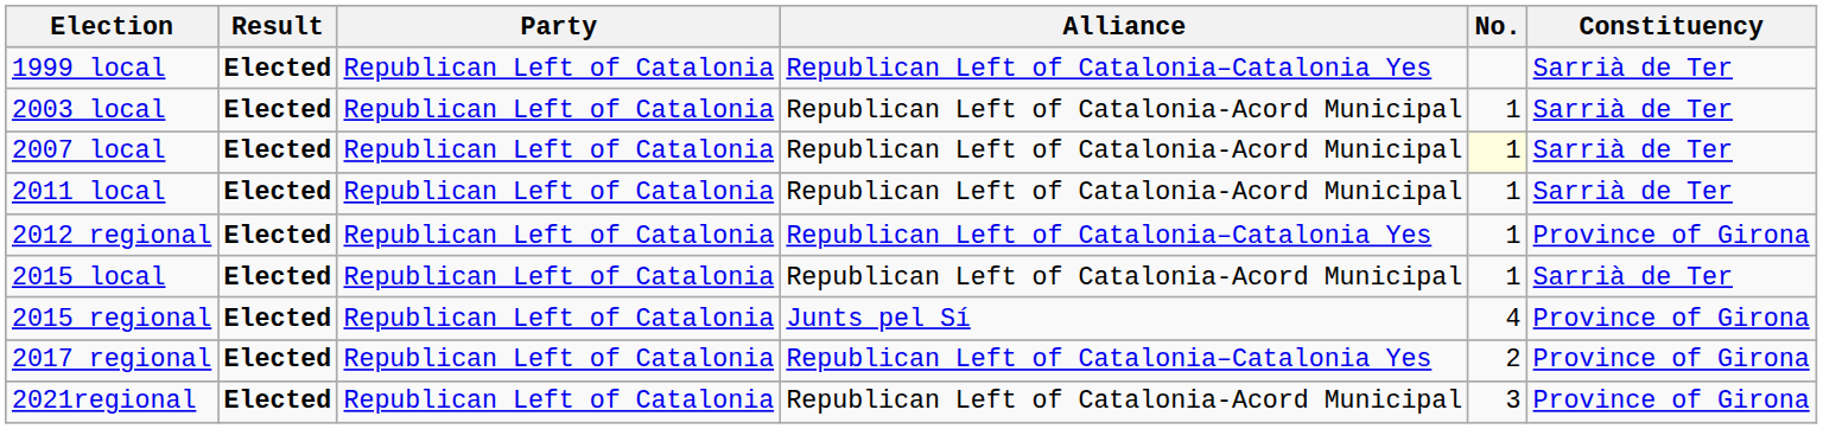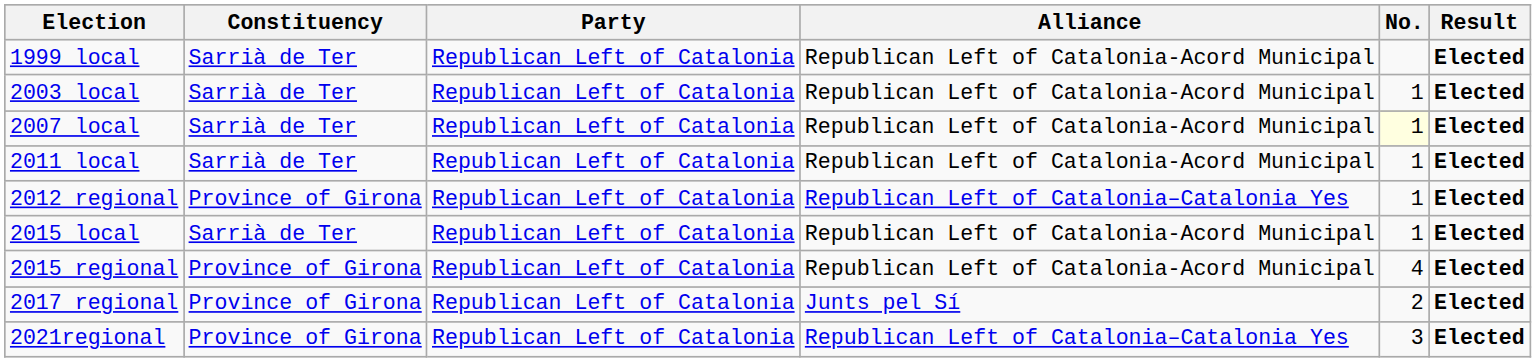 <table class="wikitable" style="text-align:left;">
 <tr>
 <th scope=col>Election</th>
-<th scope=col>Result</th>
+<th scope=col>Constituency</th>
 <th scope=col>Party</th>
 <th scope=col>Alliance</th>
 <th scope=col>No.</th>
-<th scope=col>Constituency</th>
+<th scope=col>Result</th>
 </tr>
 <tr>
 <td><a href='#'>1999 local</a></td>
+<td><a href='#'>Sarrià de Ter</a></td>
+<td><a href='#'>Republican Left of Catalonia</a></td>
+<td>Republican Left of Catalonia-Acord Municipal</td>
+<td align=right></td>
 <td><strong>Elected</strong></td>
-<td><a href='#'>Republican Left of Catalonia</a></td>
-<td><a href='#'>Republican Left of Catalonia–Catalonia Yes</a></td>
-<td align=right></td>
-<td><a href='#'>Sarrià de Ter</a></td>
 </tr>
 <tr>
 <td><a href='#'>2003 local</a></td>
-<td><strong>Elected</strong></td>
+<td><a href='#'>Sarrià de Ter</a></td>
 <td><a href='#'>Republican Left of Catalonia</a></td>
 <td>Republican Left of Catalonia-Acord Municipal</td>
 <td align=right>1</td>
-<td><a href='#'>Sarrià de Ter</a></td>
+<td><strong>Elected</strong></td>
 </tr>
 <tr>
 <td><a href='#'>2007 local</a></td>
-<td><strong>Elected</strong></td>
+<td><a href='#'>Sarrià de Ter</a></td>
 <td><a href='#'>Republican Left of Catalonia</a></td>
 <td>Republican Left of Catalonia-Acord Municipal</td>
 <td align=right style="background: lightyellow;">1</td>
-<td><a href='#'>Sarrià de Ter</a></td>
+<td><strong>Elected</strong></td>
 </tr>
 <tr>
 <td><a href='#'>2011 local</a></td>
-<td><strong>Elected</strong></td>
+<td><a href='#'>Sarrià de Ter</a></td>
 <td><a href='#'>Republican Left of Catalonia</a></td>
 <td>Republican Left of Catalonia-Acord Municipal</td>
 <td align=right>1</td>
-<td><a href='#'>Sarrià de Ter</a></td>
+<td><strong>Elected</strong></td>
 </tr>
 <tr>
 <td><a href='#'>2012 regional</a></td>
-<td><strong>Elected</strong></td>
+<td><a href='#'>Province of Girona</a></td>
 <td><a href='#'>Republican Left of Catalonia</a></td>
 <td><a href='#'>Republican Left of Catalonia–Catalonia Yes</a></td>
 <td align=right>1</td>
-<td><a href='#'>Province of Girona</a></td>
+<td><strong>Elected</strong></td>
 </tr>
 <tr>
 <td><a href='#'>2015 local</a></td>
-<td><strong>Elected</strong></td>
+<td><a href='#'>Sarrià de Ter</a></td>
 <td><a href='#'>Republican Left of Catalonia</a></td>
 <td>Republican Left of Catalonia-Acord Municipal</td>
 <td align=right>1</td>
-<td><a href='#'>Sarrià de Ter</a></td>
+<td><strong>Elected</strong></td>
 </tr>
 <tr>
 <td><a href='#'>2015 regional</a></td>
+<td><a href='#'>Province of Girona</a></td>
+<td><a href='#'>Republican Left of Catalonia</a></td>
+<td>Republican Left of Catalonia-Acord Municipal</td>
+<td align=right>4</td>
 <td><strong>Elected</strong></td>
-<td><a href='#'>Republican Left of Catalonia</a></td>
-<td><a href='#'>Junts pel Sí</a></td>
-<td align=right>4</td>
-<td><a href='#'>Province of Girona</a></td>
 </tr>
 <tr>
 <td><a href='#'>2017 regional</a></td>
+<td><a href='#'>Province of Girona</a></td>
+<td><a href='#'>Republican Left of Catalonia</a></td>
+<td><a href='#'>Junts pel Sí</a></td>
+<td align=right>2</td>
 <td><strong>Elected</strong></td>
-<td><a href='#'>Republican Left of Catalonia</a></td>
-<td><a href='#'>Republican Left of Catalonia–Catalonia Yes</a></td>
-<td align=right>2</td>
-<td><a href='#'>Province of Girona</a></td>
 </tr>
 <tr>
 <td><a href='#'>2021regional</a></td>
+<td><a href='#'>Province of Girona</a></td>
+<td><a href='#'>Republican Left of Catalonia</a></td>
+<td><a href='#'>Republican Left of Catalonia–Catalonia Yes</a></td>
+<td align=right>3</td>
 <td><strong>Elected</strong></td>
-<td><a href='#'>Republican Left of Catalonia</a></td>
-<td>Republican Left of Catalonia-Acord Municipal</td>
-<td align=right>3</td>
-<td><a href='#'>Province of Girona</a></td>
 </tr>
 </table>
